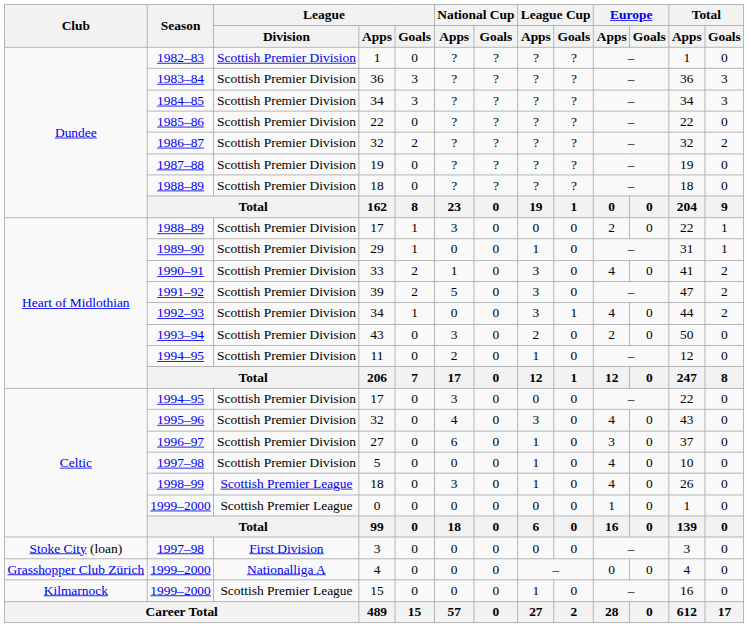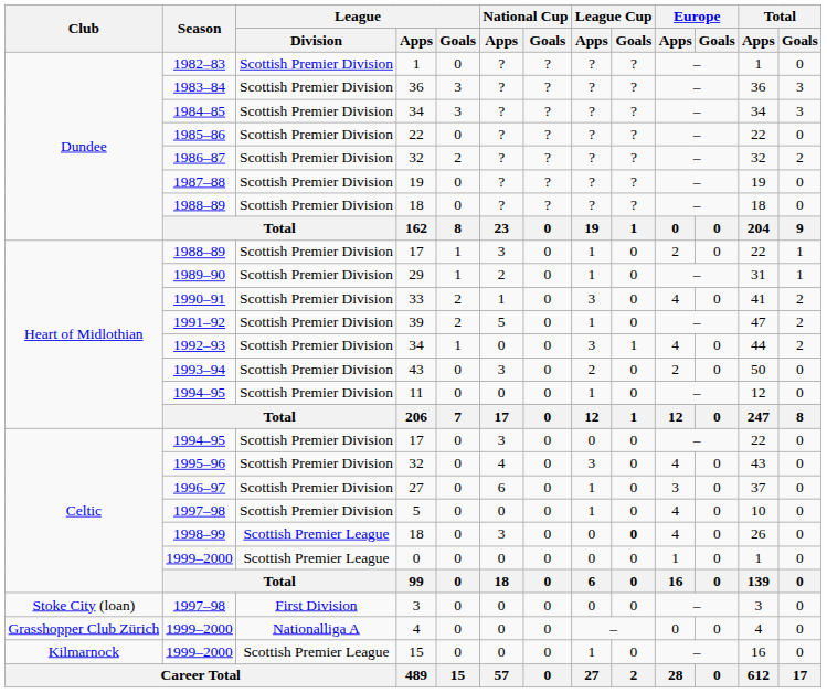 <table class="wikitable" style="text-align: center;">
 <tr>
 <th rowspan="2">Club</th>
 <th rowspan="2">Season</th>
 <th colspan="3">League</th>
 <th colspan="2">National Cup</th>
 <th colspan="2">League Cup</th>
 <th colspan="2"><a href='#'>Europe</a></th>
 <th colspan="2">Total</th>
 </tr>
 <tr>
 <th>Division</th>
 <th>Apps</th>
 <th>Goals</th>
 <th>Apps</th>
 <th>Goals</th>
 <th>Apps</th>
 <th>Goals</th>
 <th>Apps</th>
 <th>Goals</th>
 <th>Apps</th>
 <th>Goals</th>
 </tr>
 <tr>
 <td rowspan=8><a href='#'>Dundee</a></td>
 <td><a href='#'>1982–83</a></td>
 <td><a href='#'>Scottish Premier Division</a></td>
 <td>1</td>
 <td>0</td>
 <td>?</td>
 <td>?</td>
 <td>?</td>
 <td>?</td>
 <td colspan=2>–</td>
 <td>1</td>
 <td>0</td>
 </tr>
 <tr>
 <td><a href='#'>1983–84</a></td>
 <td>Scottish Premier Division</td>
 <td>36</td>
 <td>3</td>
 <td>?</td>
 <td>?</td>
 <td>?</td>
 <td>?</td>
 <td colspan=2>–</td>
 <td>36</td>
 <td>3</td>
 </tr>
 <tr>
 <td><a href='#'>1984–85</a></td>
 <td>Scottish Premier Division</td>
 <td>34</td>
 <td>3</td>
 <td>?</td>
 <td>?</td>
 <td>?</td>
 <td>?</td>
 <td colspan=2>–</td>
 <td>34</td>
 <td>3</td>
 </tr>
 <tr>
 <td><a href='#'>1985–86</a></td>
 <td>Scottish Premier Division</td>
 <td>22</td>
 <td>0</td>
 <td>?</td>
 <td>?</td>
 <td>?</td>
 <td>?</td>
 <td colspan=2>–</td>
 <td>22</td>
 <td>0</td>
 </tr>
 <tr>
 <td><a href='#'>1986–87</a></td>
 <td>Scottish Premier Division</td>
 <td>32</td>
 <td>2</td>
 <td>?</td>
 <td>?</td>
 <td>?</td>
 <td>?</td>
 <td colspan=2>–</td>
 <td>32</td>
 <td>2</td>
 </tr>
 <tr>
 <td><a href='#'>1987–88</a></td>
 <td>Scottish Premier Division</td>
 <td>19</td>
 <td>0</td>
 <td>?</td>
 <td>?</td>
 <td>?</td>
 <td>?</td>
 <td colspan=2>–</td>
 <td>19</td>
 <td>0</td>
 </tr>
 <tr>
 <td><a href='#'>1988–89</a></td>
 <td>Scottish Premier Division</td>
 <td>18</td>
 <td>0</td>
 <td>?</td>
 <td>?</td>
 <td>?</td>
 <td>?</td>
 <td colspan=2>–</td>
 <td>18</td>
 <td>0</td>
 </tr>
 <tr>
 <th colspan=2>Total</th>
 <th>162</th>
 <th>8</th>
 <th>23</th>
 <th>0</th>
 <th>19</th>
 <th>1</th>
 <th>0</th>
 <th>0</th>
 <th>204</th>
 <th>9</th>
 </tr>
 <tr>
 <td rowspan=8><a href='#'>Heart of Midlothian</a></td>
 <td><a href='#'>1988–89</a></td>
 <td>Scottish Premier Division</td>
 <td>17</td>
 <td>1</td>
 <td>3</td>
 <td>0</td>
-<td>0</td>
+<td>1</td>
 <td>0</td>
 <td>2</td>
 <td>0</td>
 <td>22</td>
 <td>1</td>
 </tr>
 <tr>
 <td><a href='#'>1989–90</a></td>
 <td>Scottish Premier Division</td>
 <td>29</td>
 <td>1</td>
-<td>0</td>
+<td>2</td>
 <td>0</td>
 <td>1</td>
 <td>0</td>
 <td colspan=2>–</td>
 <td>31</td>
 <td>1</td>
 </tr>
 <tr>
 <td><a href='#'>1990–91</a></td>
 <td>Scottish Premier Division</td>
 <td>33</td>
 <td>2</td>
 <td>1</td>
 <td>0</td>
 <td>3</td>
 <td>0</td>
 <td>4</td>
 <td>0</td>
 <td>41</td>
 <td>2</td>
 </tr>
 <tr>
 <td><a href='#'>1991–92</a></td>
 <td>Scottish Premier Division</td>
 <td>39</td>
 <td>2</td>
 <td>5</td>
 <td>0</td>
-<td>3</td>
+<td>1</td>
 <td>0</td>
 <td colspan=2>–</td>
 <td>47</td>
 <td>2</td>
 </tr>
 <tr>
 <td><a href='#'>1992–93</a></td>
 <td>Scottish Premier Division</td>
 <td>34</td>
 <td>1</td>
 <td>0</td>
 <td>0</td>
 <td>3</td>
 <td>1</td>
 <td>4</td>
 <td>0</td>
 <td>44</td>
 <td>2</td>
 </tr>
 <tr>
 <td><a href='#'>1993–94</a></td>
 <td>Scottish Premier Division</td>
 <td>43</td>
 <td>0</td>
 <td>3</td>
 <td>0</td>
 <td>2</td>
 <td>0</td>
 <td>2</td>
 <td>0</td>
 <td>50</td>
 <td>0</td>
 </tr>
 <tr>
 <td><a href='#'>1994–95</a></td>
 <td>Scottish Premier Division</td>
 <td>11</td>
 <td>0</td>
-<td>2</td>
+<td>0</td>
 <td>0</td>
 <td>1</td>
 <td>0</td>
 <td colspan=2>–</td>
 <td>12</td>
 <td>0</td>
 </tr>
 <tr>
 <th colspan=2>Total</th>
 <th>206</th>
 <th>7</th>
 <th>17</th>
 <th>0</th>
 <th>12</th>
 <th>1</th>
 <th>12</th>
 <th>0</th>
 <th>247</th>
 <th>8</th>
 </tr>
 <tr>
 <td rowspan=7><a href='#'>Celtic</a></td>
 <td><a href='#'>1994–95</a></td>
 <td>Scottish Premier Division</td>
 <td>17</td>
 <td>0</td>
 <td>3</td>
 <td>0</td>
 <td>0</td>
 <td>0</td>
 <td colspan=2>–</td>
 <td>22</td>
 <td>0</td>
 </tr>
 <tr>
 <td><a href='#'>1995–96</a></td>
 <td>Scottish Premier Division</td>
 <td>32</td>
 <td>0</td>
 <td>4</td>
 <td>0</td>
 <td>3</td>
 <td>0</td>
 <td>4</td>
 <td>0</td>
 <td>43</td>
 <td>0</td>
 </tr>
 <tr>
 <td><a href='#'>1996–97</a></td>
 <td>Scottish Premier Division</td>
 <td>27</td>
 <td>0</td>
 <td>6</td>
 <td>0</td>
 <td>1</td>
 <td>0</td>
 <td>3</td>
 <td>0</td>
 <td>37</td>
 <td>0</td>
 </tr>
 <tr>
 <td><a href='#'>1997–98</a></td>
 <td>Scottish Premier Division</td>
 <td>5</td>
 <td>0</td>
 <td>0</td>
 <td>0</td>
 <td>1</td>
 <td>0</td>
 <td>4</td>
 <td>0</td>
 <td>10</td>
 <td>0</td>
 </tr>
 <tr>
 <td><a href='#'>1998–99</a></td>
 <td><a href='#'>Scottish Premier League</a></td>
 <td>18</td>
 <td>0</td>
 <td>3</td>
 <td>0</td>
-<td>1</td>
 <td>0</td>
+<td><strong>0</strong></td>
 <td>4</td>
 <td>0</td>
 <td>26</td>
 <td>0</td>
 </tr>
 <tr>
 <td><a href='#'>1999–2000</a></td>
 <td>Scottish Premier League</td>
 <td>0</td>
 <td>0</td>
 <td>0</td>
 <td>0</td>
 <td>0</td>
 <td>0</td>
 <td>1</td>
 <td>0</td>
 <td>1</td>
 <td>0</td>
 </tr>
 <tr>
 <th colspan=2>Total</th>
 <th>99</th>
 <th>0</th>
 <th>18</th>
 <th>0</th>
 <th>6</th>
 <th>0</th>
 <th>16</th>
 <th>0</th>
 <th>139</th>
 <th>0</th>
 </tr>
 <tr>
 <td><a href='#'>Stoke City</a> (loan)</td>
 <td><a href='#'>1997–98</a></td>
 <td><a href='#'>First Division</a></td>
 <td>3</td>
 <td>0</td>
 <td>0</td>
 <td>0</td>
 <td>0</td>
 <td>0</td>
 <td colspan=2>–</td>
 <td>3</td>
 <td>0</td>
 </tr>
 <tr>
 <td><a href='#'>Grasshopper Club Zürich</a></td>
 <td><a href='#'>1999–2000</a></td>
 <td><a href='#'>Nationalliga A</a></td>
 <td>4</td>
 <td>0</td>
 <td>0</td>
 <td>0</td>
 <td colspan=2>–</td>
 <td>0</td>
 <td>0</td>
 <td>4</td>
 <td>0</td>
 </tr>
 <tr>
 <td><a href='#'>Kilmarnock</a></td>
 <td><a href='#'>1999–2000</a></td>
 <td>Scottish Premier League</td>
 <td>15</td>
 <td>0</td>
 <td>0</td>
 <td>0</td>
 <td>1</td>
 <td>0</td>
 <td colspan=2>–</td>
 <td>16</td>
 <td>0</td>
 </tr>
 <tr>
 <th colspan="3">Career Total</th>
 <th>489</th>
 <th>15</th>
 <th>57</th>
 <th>0</th>
 <th>27</th>
 <th>2</th>
 <th>28</th>
 <th>0</th>
 <th>612</th>
 <th>17</th>
 </tr>
 </table>
